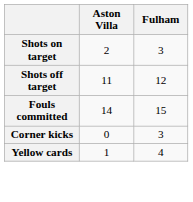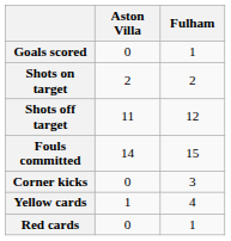 <table class="wikitable plainrowheaders" style="text-align: center">
 <tr>
 <th scope="col" width=100></th>
 <th scope="col" width=70>Aston Villa</th>
 <th scope="col" width=70>Fulham</th>
 </tr>
 <tr>
+<th scope="row">Goals scored</th>
+<td>0</td>
+<td>1</td>
+</tr>
+<tr>
 <th scope="row">Shots on target</th>
 <td>2</td>
-<td>3</td>
+<td>2</td>
 </tr>
 <tr>
 <th scope="row">Shots off target</th>
 <td>11</td>
 <td>12</td>
 </tr>
 <tr>
 <th scope="row">Fouls committed</th>
 <td>14</td>
 <td>15</td>
 </tr>
 <tr>
 <th scope="row">Corner kicks</th>
 <td>0</td>
 <td>3</td>
 </tr>
 <tr>
 <th scope="row">Yellow cards</th>
 <td>1</td>
 <td>4</td>
 </tr>
+<tr>
+<th scope="row">Red cards</th>
+<td>0</td>
+<td>1</td>
+</tr>
 </table>
